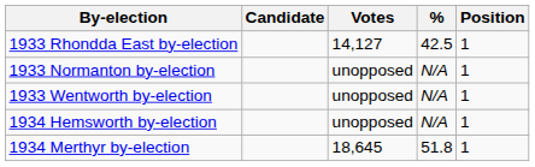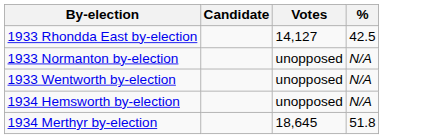 <table class="wikitable sortable">
 <tr>
 <th>By-election</th>
 <th>Candidate</th>
 <th>Votes</th>
 <th>%</th>
-<th>Position</th>
 </tr>
 <tr>
 <td><a href='#'>1933 Rhondda East by-election</a></td>
 <td></td>
 <td>14,127</td>
 <td>42.5</td>
-<td>1</td>
 </tr>
 <tr>
 <td><a href='#'>1933 Normanton by-election</a></td>
 <td></td>
 <td>unopposed</td>
 <td><em>N/A</em></td>
-<td>1</td>
 </tr>
 <tr>
 <td><a href='#'>1933 Wentworth by-election</a></td>
 <td></td>
 <td>unopposed</td>
 <td><em>N/A</em></td>
-<td>1</td>
 </tr>
 <tr>
 <td><a href='#'>1934 Hemsworth by-election</a></td>
 <td></td>
 <td>unopposed</td>
 <td><em>N/A</em></td>
-<td>1</td>
 </tr>
 <tr>
 <td><a href='#'>1934 Merthyr by-election</a></td>
 <td></td>
 <td>18,645</td>
 <td>51.8</td>
-<td>1</td>
 </tr>
 </table>
